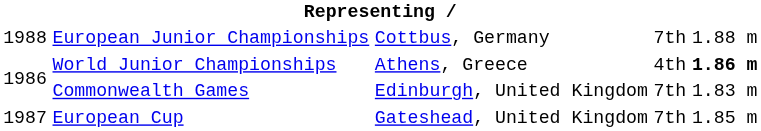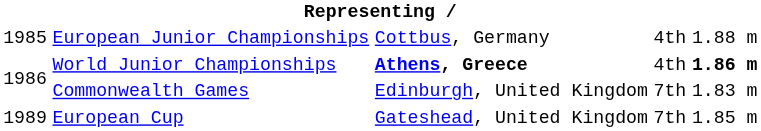 <table>
 <tr>
 <th colspan=6>Representing  / </th>
 </tr>
 <tr>
-<td>1988</td>
+<td>1985</td>
 <td><a href='#'>European Junior Championships</a></td>
 <td><a href='#'>Cottbus</a>, Germany</td>
-<td>7th</td>
+<td>4th</td>
 <td>1.88 m</td>
 </tr>
 <tr>
 <td rowspan=2>1986</td>
 <td><a href='#'>World Junior Championships</a></td>
-<td><a href='#'>Athens</a>, Greece</td>
+<td><strong><a href='#'>Athens</a>, Greece</strong></td>
 <td>4th</td>
 <td><strong>1.86 m</strong></td>
 </tr>
 <tr>
 <td><a href='#'>Commonwealth Games</a></td>
 <td><a href='#'>Edinburgh</a>, United Kingdom</td>
 <td>7th</td>
 <td>1.83 m</td>
 </tr>
 <tr>
-<td>1987</td>
+<td>1989</td>
 <td><a href='#'>European Cup</a></td>
 <td><a href='#'>Gateshead</a>, United Kingdom</td>
 <td>7th</td>
 <td>1.85 m</td>
 </tr>
 </table>
